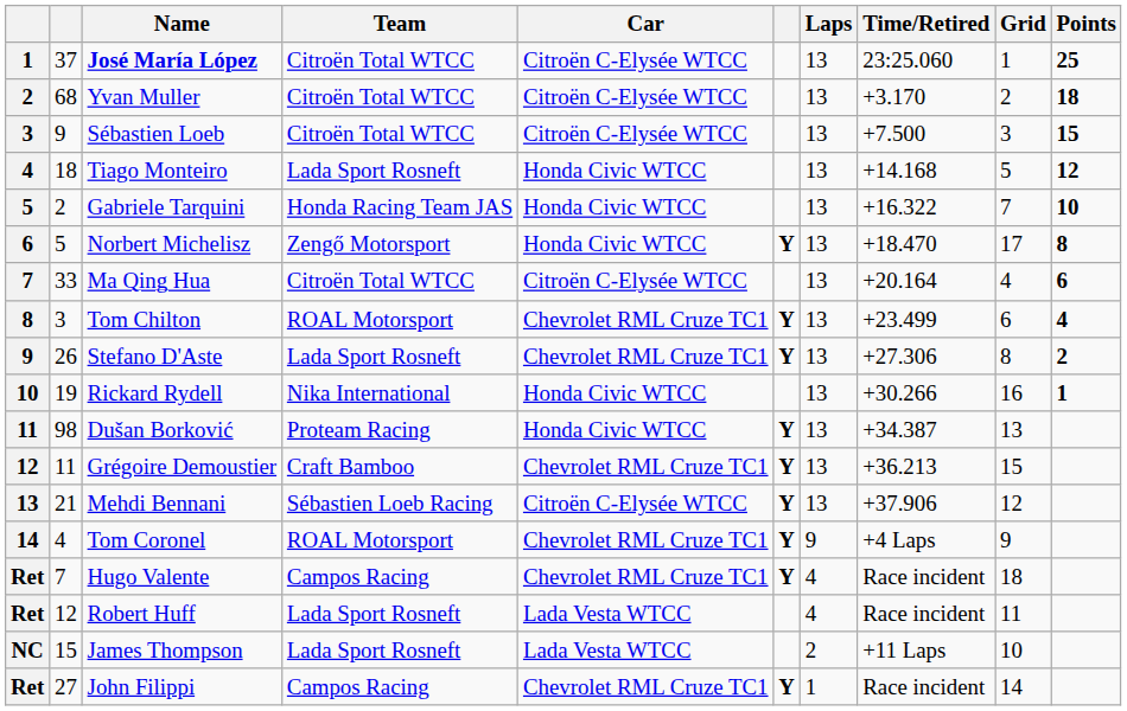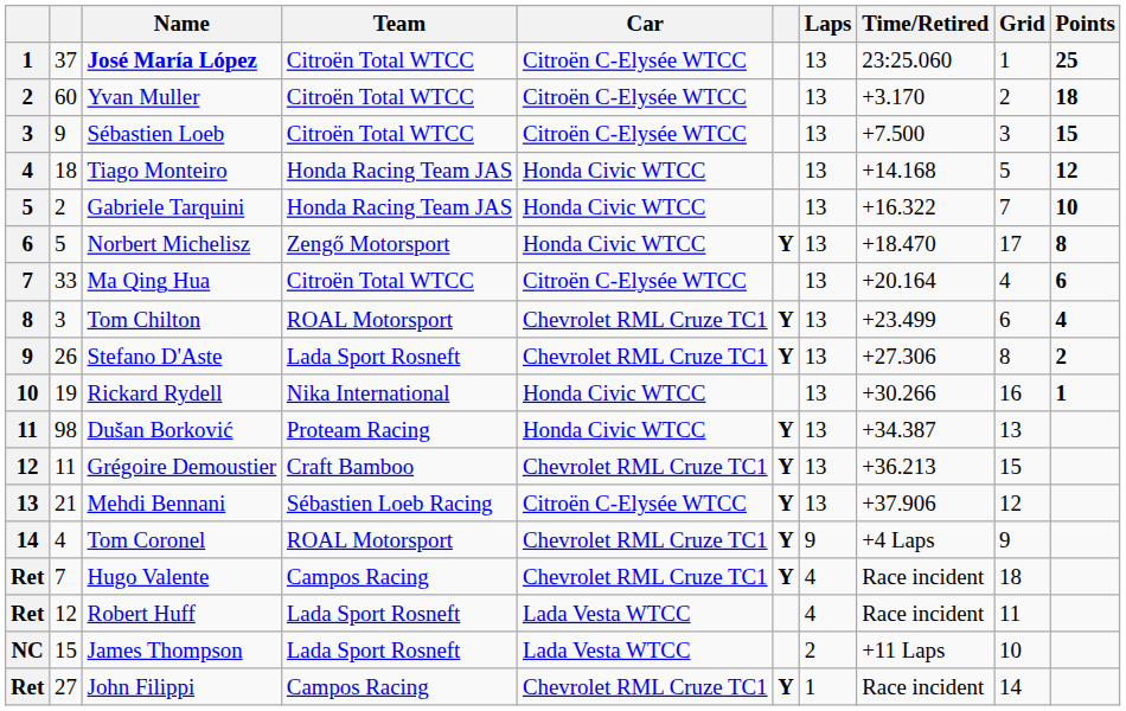 <table class="wikitable sortable" style="font-size: 95%;">
 <tr>
 <th></th>
 <th></th>
 <th>Name</th>
 <th>Team</th>
 <th>Car</th>
 <th></th>
 <th>Laps</th>
 <th>Time/Retired</th>
 <th>Grid</th>
 <th>Points</th>
 </tr>
 <tr>
 <th>1</th>
 <td>37</td>
 <td> <strong><a href='#'>José María López</a></strong></td>
 <td><a href='#'>Citroën Total WTCC</a></td>
 <td><a href='#'>Citroën C-Elysée WTCC</a></td>
 <td></td>
 <td>13</td>
 <td>23:25.060</td>
 <td>1</td>
 <td><strong>25</strong></td>
 </tr>
 <tr>
 <th>2</th>
-<td>68</td>
+<td>60</td>
 <td> <a href='#'>Yvan Muller</a></td>
 <td><a href='#'>Citroën Total WTCC</a></td>
 <td><a href='#'>Citroën C-Elysée WTCC</a></td>
 <td></td>
 <td>13</td>
 <td>+3.170</td>
 <td>2</td>
 <td><strong>18</strong></td>
 </tr>
 <tr>
 <th>3</th>
 <td>9</td>
 <td> <a href='#'>Sébastien Loeb</a></td>
 <td><a href='#'>Citroën Total WTCC</a></td>
 <td><a href='#'>Citroën C-Elysée WTCC</a></td>
 <td></td>
 <td>13</td>
 <td>+7.500</td>
 <td>3</td>
 <td><strong>15</strong></td>
 </tr>
 <tr>
 <th>4</th>
 <td>18</td>
 <td> <a href='#'>Tiago Monteiro</a></td>
-<td><a href='#'>Lada Sport Rosneft</a></td>
+<td><a href='#'>Honda Racing Team JAS</a></td>
 <td><a href='#'>Honda Civic WTCC</a></td>
 <td></td>
 <td>13</td>
 <td>+14.168</td>
 <td>5</td>
 <td><strong>12</strong></td>
 </tr>
 <tr>
 <th>5</th>
 <td>2</td>
 <td> <a href='#'>Gabriele Tarquini</a></td>
 <td><a href='#'>Honda Racing Team JAS</a></td>
 <td><a href='#'>Honda Civic WTCC</a></td>
 <td></td>
 <td>13</td>
 <td>+16.322</td>
 <td>7</td>
 <td><strong>10</strong></td>
 </tr>
 <tr>
 <th>6</th>
 <td>5</td>
 <td> <a href='#'>Norbert Michelisz</a></td>
 <td><a href='#'>Zengő Motorsport</a></td>
 <td><a href='#'>Honda Civic WTCC</a></td>
 <td align=center><strong><span>Y</span></strong></td>
 <td>13</td>
 <td>+18.470</td>
 <td>17</td>
 <td><strong>8</strong></td>
 </tr>
 <tr>
 <th>7</th>
 <td>33</td>
 <td> <a href='#'>Ma Qing Hua</a></td>
 <td><a href='#'>Citroën Total WTCC</a></td>
 <td><a href='#'>Citroën C-Elysée WTCC</a></td>
 <td></td>
 <td>13</td>
 <td>+20.164</td>
 <td>4</td>
 <td><strong>6</strong></td>
 </tr>
 <tr>
 <th>8</th>
 <td>3</td>
 <td> <a href='#'>Tom Chilton</a></td>
 <td><a href='#'>ROAL Motorsport</a></td>
 <td><a href='#'>Chevrolet RML Cruze TC1</a></td>
 <td align=center><strong><span>Y</span></strong></td>
 <td>13</td>
 <td>+23.499</td>
 <td>6</td>
 <td><strong>4</strong></td>
 </tr>
 <tr>
 <th>9</th>
 <td>26</td>
 <td> <a href='#'>Stefano D'Aste</a></td>
 <td><a href='#'>Lada Sport Rosneft</a></td>
 <td><a href='#'>Chevrolet RML Cruze TC1</a></td>
 <td align=center><strong><span>Y</span></strong></td>
 <td>13</td>
 <td>+27.306</td>
 <td>8</td>
 <td><strong>2</strong></td>
 </tr>
 <tr>
 <th>10</th>
 <td>19</td>
 <td> <a href='#'>Rickard Rydell</a></td>
 <td><a href='#'>Nika International</a></td>
 <td><a href='#'>Honda Civic WTCC</a></td>
 <td></td>
 <td>13</td>
 <td>+30.266</td>
 <td>16</td>
 <td><strong>1</strong></td>
 </tr>
 <tr>
 <th>11</th>
 <td>98</td>
 <td> <a href='#'>Dušan Borković</a></td>
 <td><a href='#'>Proteam Racing</a></td>
 <td><a href='#'>Honda Civic WTCC</a></td>
 <td align=center><strong><span>Y</span></strong></td>
 <td>13</td>
 <td>+34.387</td>
 <td>13</td>
 <td></td>
 </tr>
 <tr>
 <th>12</th>
 <td>11</td>
 <td> <a href='#'>Grégoire Demoustier</a></td>
 <td><a href='#'>Craft Bamboo</a></td>
 <td><a href='#'>Chevrolet RML Cruze TC1</a></td>
 <td align=center><strong><span>Y</span></strong></td>
 <td>13</td>
 <td>+36.213</td>
 <td>15</td>
 <td></td>
 </tr>
 <tr>
 <th>13</th>
 <td>21</td>
 <td> <a href='#'>Mehdi Bennani</a></td>
 <td><a href='#'>Sébastien Loeb Racing</a></td>
 <td><a href='#'>Citroën C-Elysée WTCC</a></td>
 <td align=center><strong><span>Y</span></strong></td>
 <td>13</td>
 <td>+37.906</td>
 <td>12</td>
 <td></td>
 </tr>
 <tr>
 <th>14</th>
 <td>4</td>
 <td> <a href='#'>Tom Coronel</a></td>
 <td><a href='#'>ROAL Motorsport</a></td>
 <td><a href='#'>Chevrolet RML Cruze TC1</a></td>
 <td align=center><strong><span>Y</span></strong></td>
 <td>9</td>
 <td>+4 Laps</td>
 <td>9</td>
 <td></td>
 </tr>
 <tr>
 <th>Ret</th>
 <td>7</td>
 <td> <a href='#'>Hugo Valente</a></td>
 <td><a href='#'>Campos Racing</a></td>
 <td><a href='#'>Chevrolet RML Cruze TC1</a></td>
 <td align=center><strong><span>Y</span></strong></td>
 <td>4</td>
 <td>Race incident</td>
 <td>18</td>
 <td></td>
 </tr>
 <tr>
 <th>Ret</th>
 <td>12</td>
 <td> <a href='#'>Robert Huff</a></td>
 <td><a href='#'>Lada Sport Rosneft</a></td>
 <td><a href='#'>Lada Vesta WTCC</a></td>
 <td></td>
 <td>4</td>
 <td>Race incident</td>
 <td>11</td>
 <td></td>
 </tr>
 <tr>
 <th>NC</th>
 <td>15</td>
 <td> <a href='#'>James Thompson</a></td>
 <td><a href='#'>Lada Sport Rosneft</a></td>
 <td><a href='#'>Lada Vesta WTCC</a></td>
 <td></td>
 <td>2</td>
 <td>+11 Laps</td>
 <td>10</td>
 <td></td>
 </tr>
 <tr>
 <th>Ret</th>
 <td>27</td>
 <td> <a href='#'>John Filippi</a></td>
 <td><a href='#'>Campos Racing</a></td>
 <td><a href='#'>Chevrolet RML Cruze TC1</a></td>
 <td align=center><strong><span>Y</span></strong></td>
 <td>1</td>
 <td>Race incident</td>
 <td>14</td>
 <td></td>
 </tr>
 </table>
